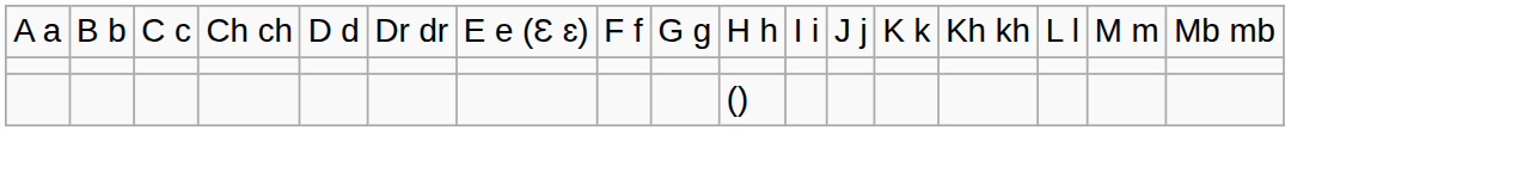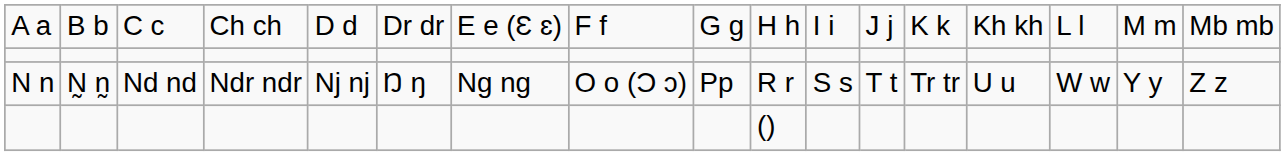 <table class="wikitable">
 <tr>
 <td>A a</td>
 <td>B b</td>
 <td>C c</td>
 <td>Ch ch</td>
 <td>D d</td>
 <td>Dr dr</td>
 <td>E e (Ɛ ɛ)</td>
 <td>F f</td>
 <td>G g</td>
 <td>H h</td>
 <td>I i</td>
 <td>J j</td>
 <td>K k</td>
 <td>Kh kh</td>
 <td>L l</td>
 <td>M m</td>
 <td>Mb mb</td>
 </tr>
 <tr>
 <td></td>
 <td></td>
 <td></td>
 <td></td>
 <td></td>
 <td></td>
 <td></td>
 <td></td>
 <td></td>
 <td></td>
 <td></td>
 <td></td>
 <td></td>
 <td></td>
 <td></td>
 <td></td>
 <td></td>
 </tr>
 <tr>
+<td>N n</td>
+<td>N̰ n̰</td>
+<td>Nd nd</td>
+<td>Ndr ndr</td>
+<td>Nj nj</td>
+<td>Ŋ ŋ</td>
+<td>Ng ng</td>
+<td>O o (Ɔ ɔ)</td>
+<td>Pp</td>
+<td>R r</td>
+<td>S s</td>
+<td>T t</td>
+<td>Tr tr</td>
+<td>U u</td>
+<td>W w</td>
+<td>Y y</td>
+<td>Z z</td>
+</tr>
+<tr>
 <td></td>
 <td></td>
 <td></td>
 <td></td>
 <td></td>
 <td></td>
 <td></td>
 <td></td>
 <td></td>
 <td> ()</td>
 <td></td>
 <td></td>
 <td></td>
 <td></td>
 <td></td>
 <td></td>
 <td></td>
 </tr>
 </table>
